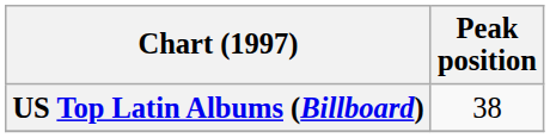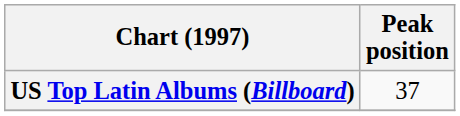 <table class="wikitable sortable plainrowheaders" style="text-align:center;">
 <tr>
 <th scope="col">Chart (1997)</th>
 <th scope="col">Peak<br>position</th>
 </tr>
 <tr>
 <th scope="row">US <a href='#'>Top Latin Albums</a> (<a href='#'><em>Billboard</em></a>)</th>
-<td>38</td>
+<td>37</td>
 </tr>
 <tr>
 </tr>
 </table>
